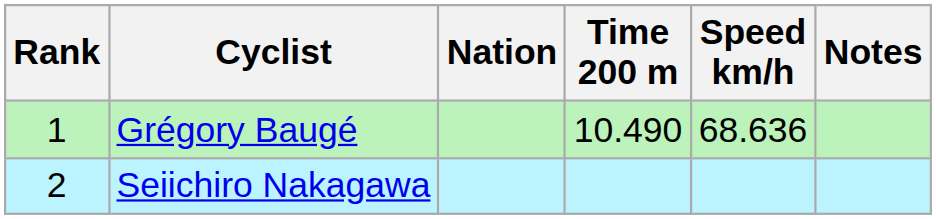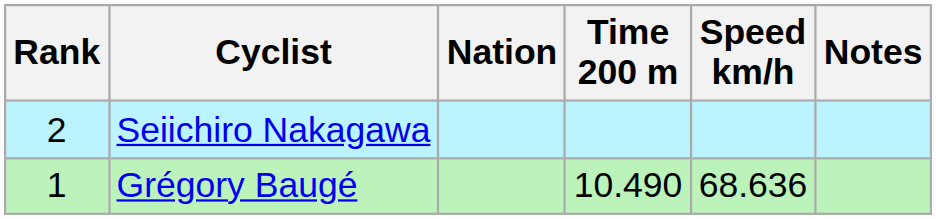 <table class="wikitable sortable" style="text-align:center;">
 <tr>
 <th>Rank</th>
 <th>Cyclist</th>
 <th>Nation</th>
 <th>Time<br>200 m</th>
 <th>Speed<br>km/h</th>
 <th>Notes</th>
 </tr>
+<tr bgcolor=bbf3ff>
+<td>2</td>
+<td align=left><a href='#'>Seiichiro Nakagawa</a></td>
+<td align=left></td>
+<td></td>
+<td></td>
+<td></td>
+</tr>
 <tr bgcolor=bbf3bb>
 <td>1</td>
 <td align=left><a href='#'>Grégory Baugé</a></td>
 <td align=left></td>
 <td>10.490</td>
 <td>68.636</td>
 <td></td>
 </tr>
-<tr bgcolor=bbf3ff>
-<td>2</td>
-<td align=left><a href='#'>Seiichiro Nakagawa</a></td>
-<td align=left></td>
-<td></td>
-<td></td>
-<td></td>
-</tr>
 </table>
